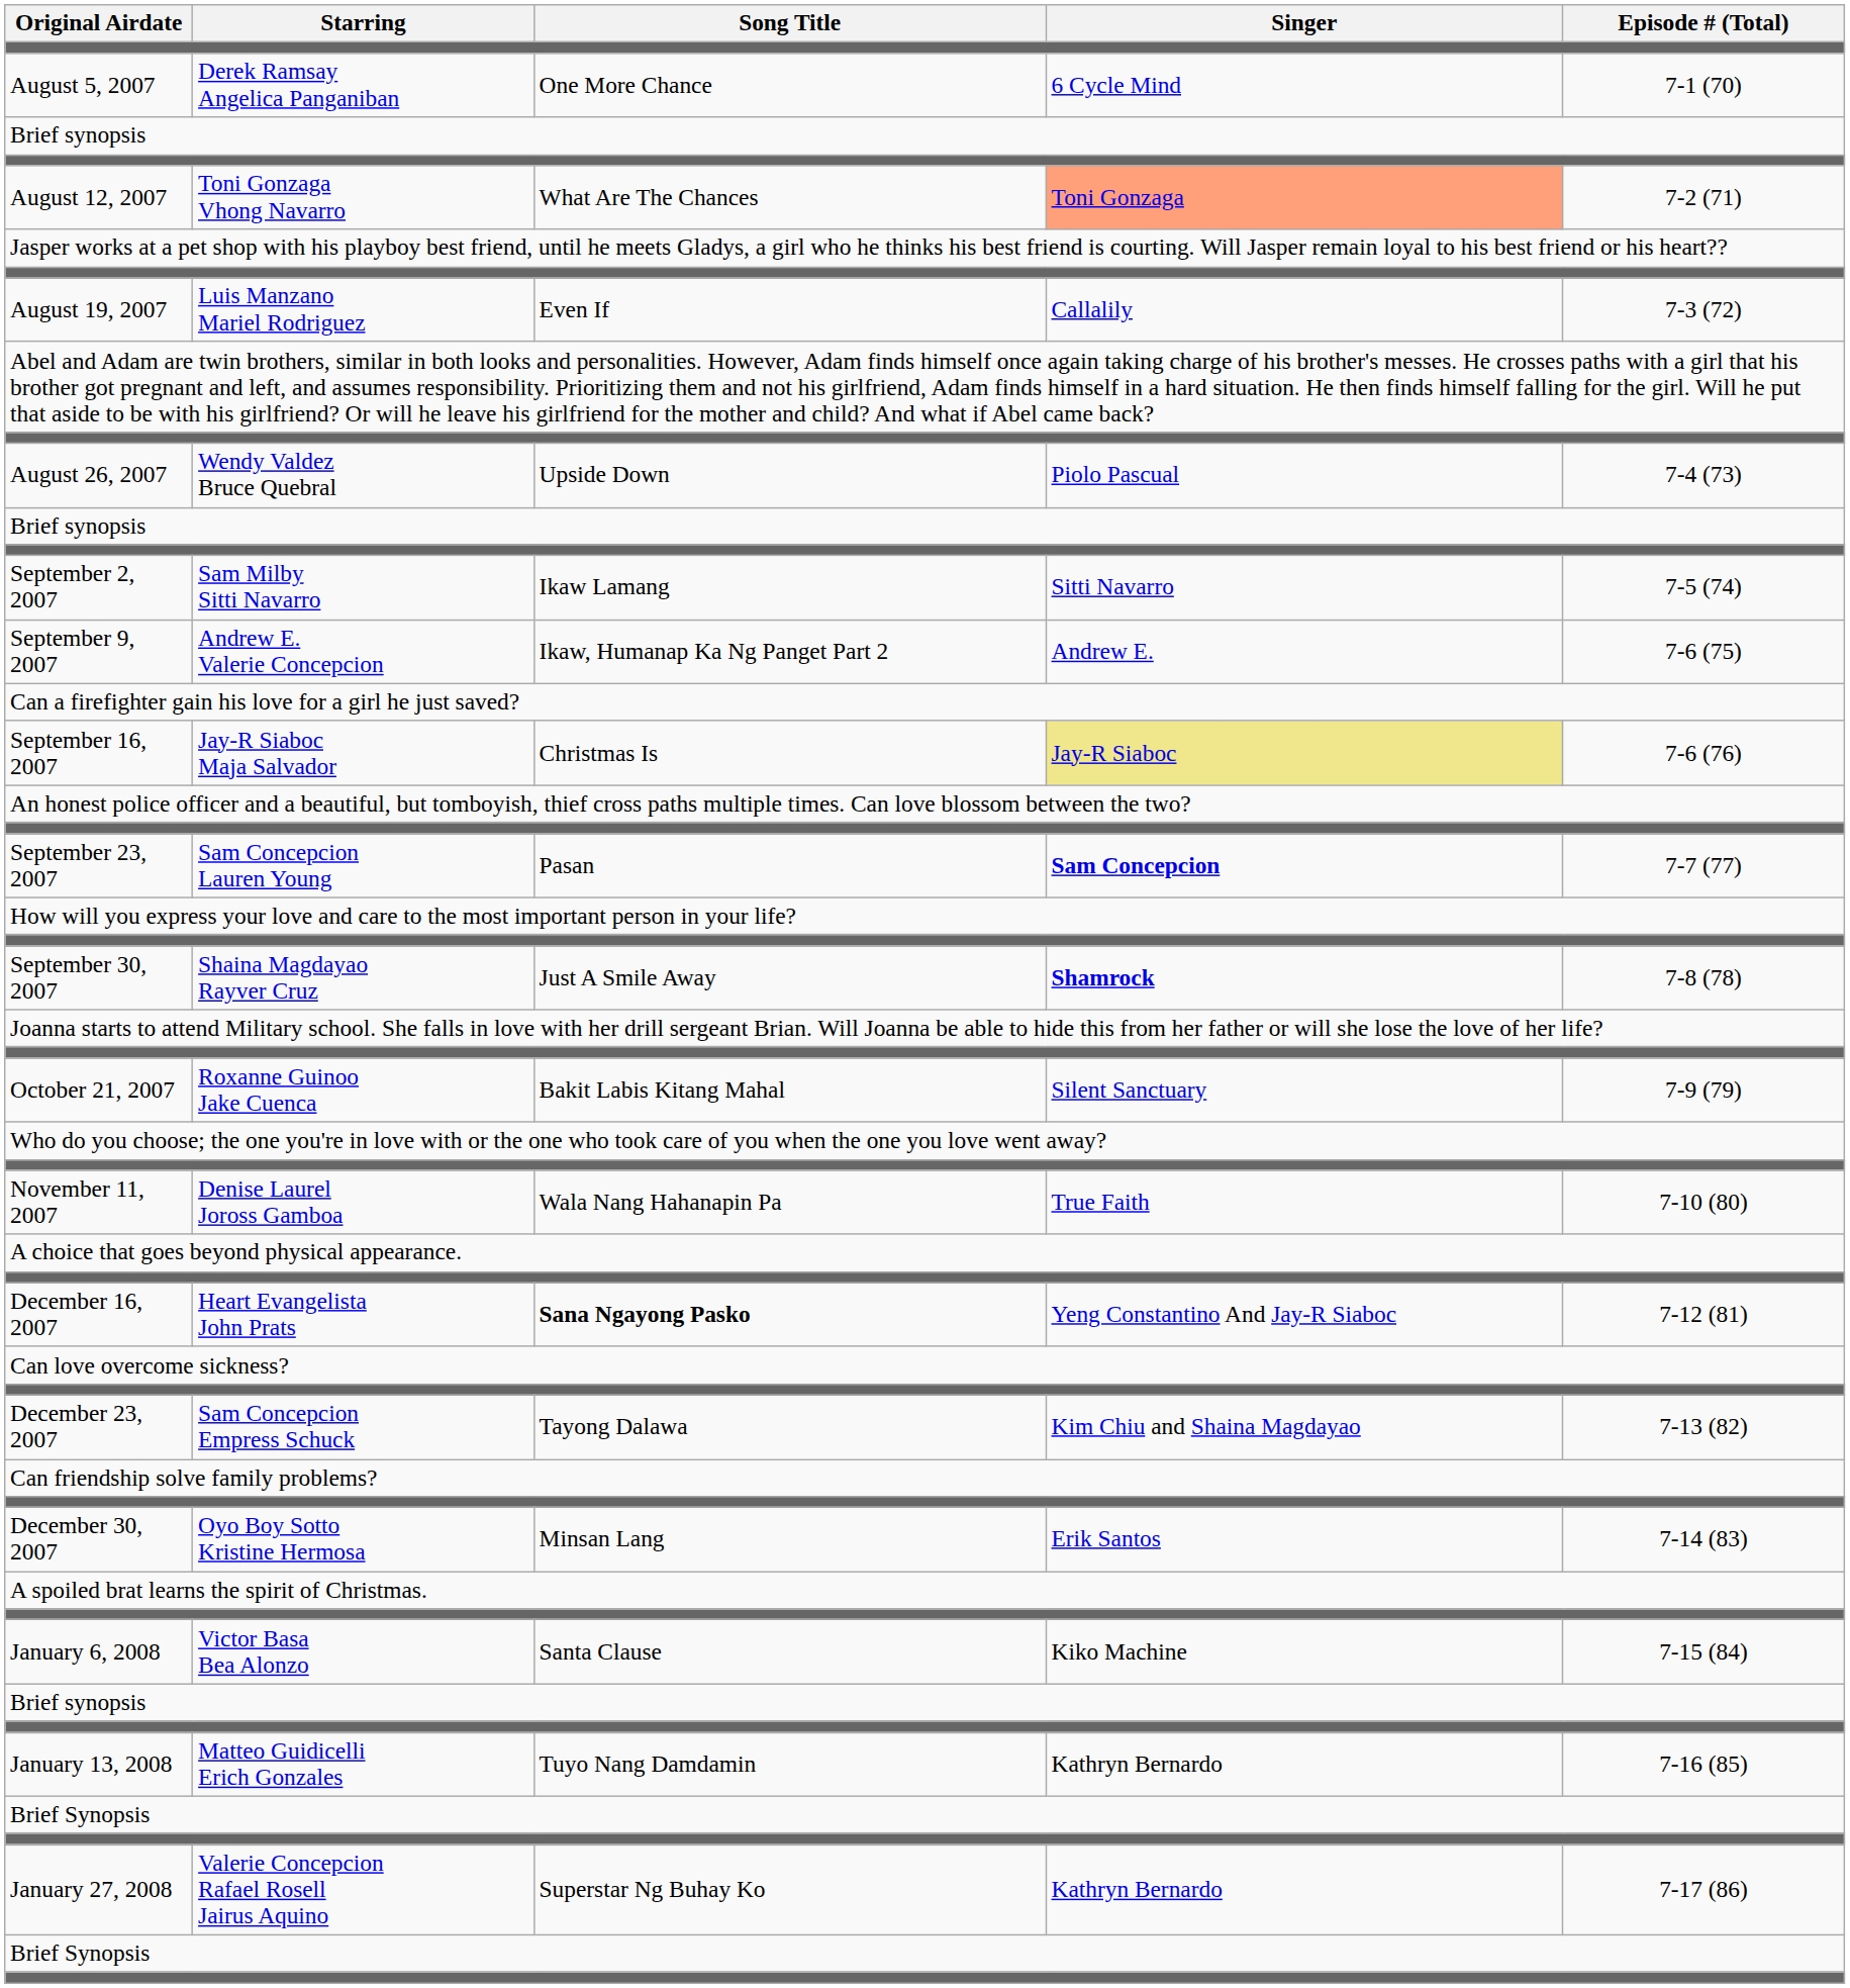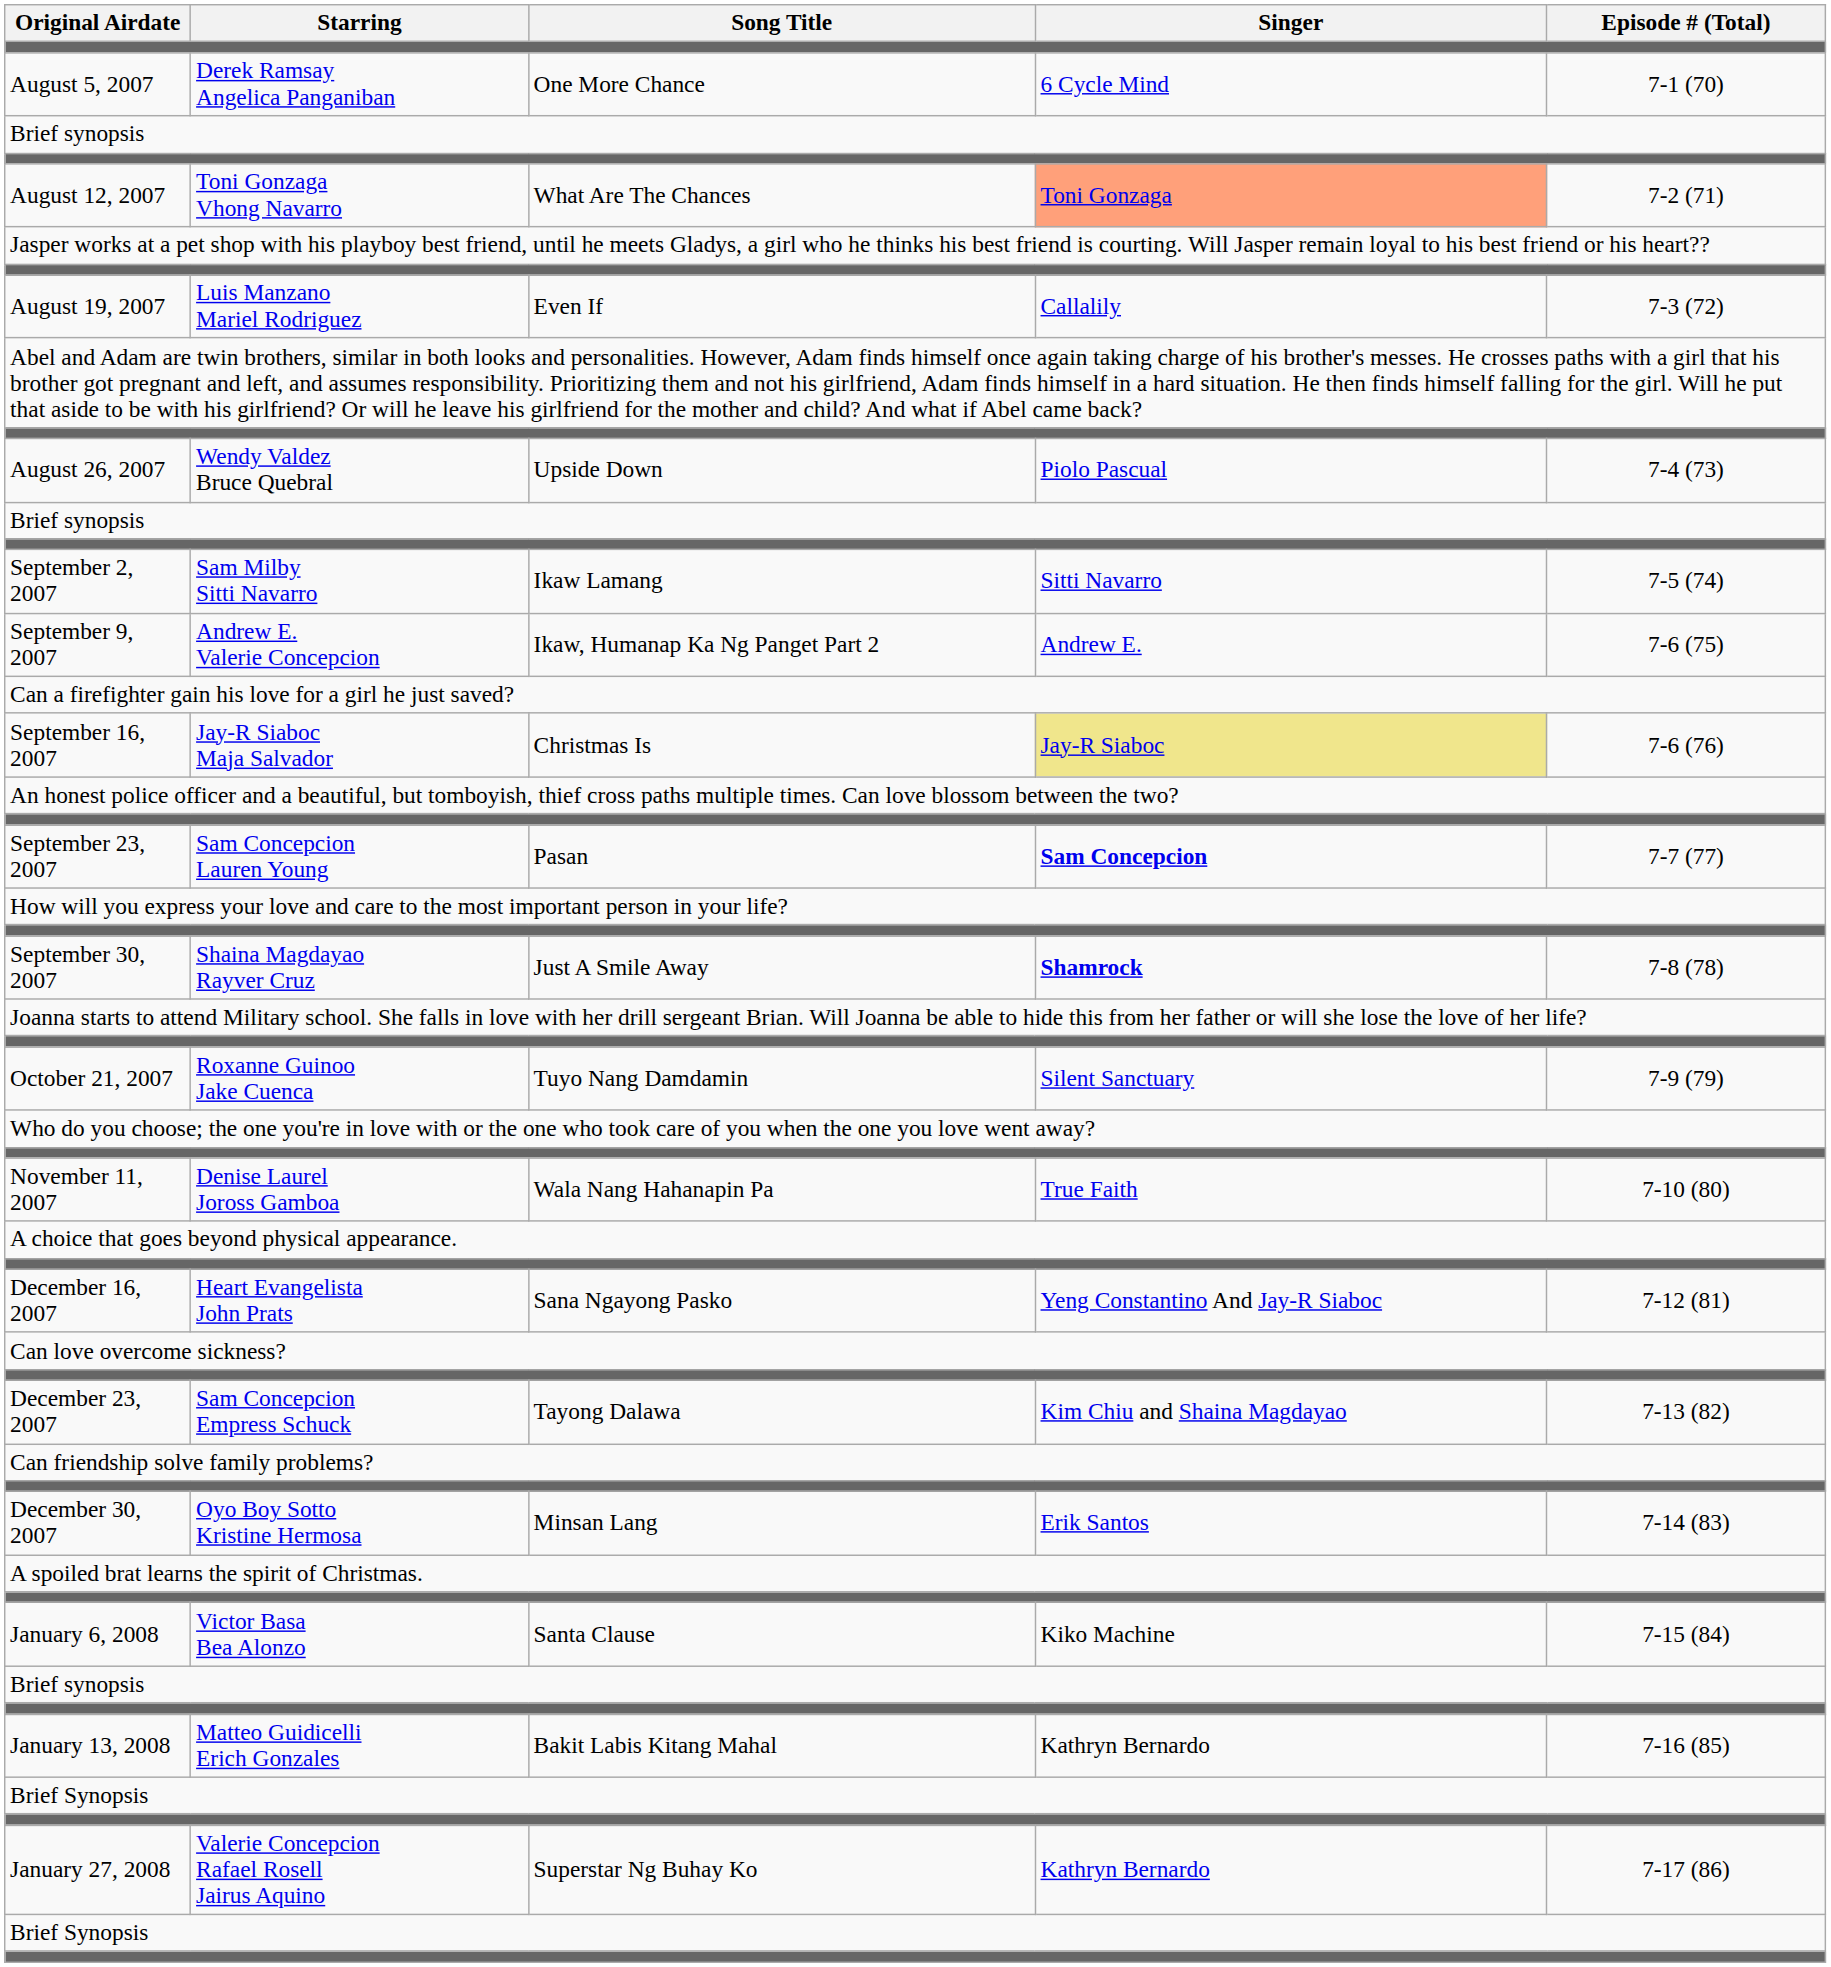 <table class="wikitable">
 <tr>
 <th width=120px>Original Airdate</th>
 <th>Starring</th>
 <th>Song Title</th>
 <th>Singer</th>
 <th>Episode # (Total)</th>
 </tr>
 <tr bgcolor="#666">
 <td colspan="6"></td>
 </tr>
 <tr>
 <td>August 5, 2007</td>
 <td><a href='#'>Derek Ramsay</a><br><a href='#'>Angelica Panganiban</a></td>
 <td>One More Chance</td>
 <td><a href='#'>6 Cycle Mind</a></td>
 <td align="center">7-1 (70)</td>
 </tr>
 <tr>
 <td colspan="5">Brief synopsis</td>
 </tr>
 <tr bgcolor="#666">
 <td colspan="6"></td>
 </tr>
 <tr>
 <td>August 12, 2007</td>
 <td><a href='#'>Toni Gonzaga</a> <br><a href='#'>Vhong Navarro</a></td>
 <td>What Are The Chances</td>
 <td style="background: lightsalmon;"><a href='#'>Toni Gonzaga</a></td>
 <td align="center">7-2 (71)</td>
 </tr>
 <tr>
 <td colspan="5">Jasper works at a pet shop with his playboy best friend, until he meets Gladys, a girl who he thinks his best friend is courting.  Will Jasper remain loyal to his best friend or his heart??</td>
 </tr>
 <tr bgcolor="#666">
 <td colspan="6"></td>
 </tr>
 <tr>
 <td>August 19, 2007</td>
 <td><a href='#'>Luis Manzano</a><br><a href='#'>Mariel Rodriguez</a></td>
 <td>Even If</td>
 <td><a href='#'>Callalily</a></td>
 <td align="center">7-3 (72)</td>
 </tr>
 <tr>
 <td colspan="5">Abel and Adam are twin brothers, similar in both looks and personalities. However, Adam finds himself once again taking charge of his brother's messes. He crosses paths with a girl that his brother got pregnant and left, and assumes responsibility. Prioritizing them and not his girlfriend, Adam finds himself in a hard situation. He then finds himself falling for the girl. Will he put that aside to be with his girlfriend? Or will he leave his girlfriend for the mother and child? And what if Abel came back?</td>
 </tr>
 <tr bgcolor="#666">
 <td colspan="6"></td>
 </tr>
 <tr>
 <td>August 26, 2007</td>
 <td><a href='#'>Wendy Valdez</a><br>Bruce Quebral</td>
 <td>Upside Down</td>
 <td><a href='#'>Piolo Pascual</a></td>
 <td align="center">7-4 (73)</td>
 </tr>
 <tr>
 <td colspan="5">Brief synopsis</td>
 </tr>
 <tr bgcolor="#666">
 <td colspan="6"></td>
 </tr>
 <tr>
 <td>September 2, 2007</td>
 <td><a href='#'>Sam Milby</a><br><a href='#'>Sitti Navarro</a></td>
 <td>Ikaw Lamang<br></td>
 <td><a href='#'>Sitti Navarro</a></td>
 <td align="center">7-5 (74)</td>
 </tr>
 <tr>
 <td>September 9, 2007</td>
 <td><a href='#'>Andrew E.</a><br><a href='#'>Valerie Concepcion</a></td>
 <td>Ikaw, Humanap Ka Ng Panget Part 2<br></td>
 <td><a href='#'>Andrew E.</a></td>
 <td align="center">7-6 (75)</td>
 </tr>
 <tr>
 <td colspan="6">Can a firefighter gain his love for a girl he just saved?</td>
 </tr>
 <tr>
 <td>September 16, 2007</td>
 <td><a href='#'>Jay-R Siaboc</a><br><a href='#'>Maja Salvador</a></td>
 <td>Christmas Is</td>
 <td style="background: khaki;"><a href='#'>Jay-R Siaboc</a></td>
 <td align="center">7-6 (76)</td>
 </tr>
 <tr>
 <td colspan="5">An honest police officer and a beautiful, but tomboyish, thief cross paths multiple times. Can love blossom between the two?</td>
 </tr>
 <tr bgcolor="#666">
 <td colspan="6"></td>
 </tr>
 <tr>
 <td>September 23, 2007</td>
 <td><a href='#'>Sam Concepcion</a><br><a href='#'>Lauren Young</a></td>
 <td>Pasan</td>
 <td><strong><a href='#'>Sam Concepcion</a></strong></td>
 <td align="center">7-7 (77)</td>
 </tr>
 <tr>
 <td colspan="5">How will you express your love and care to the most important person in your life?</td>
 </tr>
 <tr bgcolor="#666">
 <td colspan="6"></td>
 </tr>
 <tr>
 <td>September 30, 2007</td>
 <td><a href='#'>Shaina Magdayao</a><br><a href='#'>Rayver Cruz</a></td>
 <td>Just A Smile Away</td>
 <td><strong><a href='#'>Shamrock</a></strong></td>
 <td align="center">7-8 (78)</td>
 </tr>
 <tr>
 <td colspan="5">Joanna starts to attend Military school. She falls in love with her drill sergeant Brian. Will Joanna be able to hide this from her father or will she lose the love of her life?</td>
 </tr>
 <tr bgcolor="#666">
 <td colspan="6"></td>
 </tr>
 <tr>
 <td>October 21, 2007</td>
 <td><a href='#'>Roxanne Guinoo</a><br><a href='#'>Jake Cuenca</a></td>
-<td>Bakit Labis Kitang Mahal</td>
+<td>Tuyo Nang Damdamin</td>
 <td><a href='#'>Silent Sanctuary</a></td>
 <td align="center">7-9 (79)</td>
 </tr>
 <tr>
 <td colspan="5">Who do you choose; the one you're in love with or the one who took care of you when the one you love went away?</td>
 </tr>
 <tr bgcolor="#666">
 <td colspan="6"></td>
 </tr>
 <tr>
 <td>November 11, 2007</td>
 <td><a href='#'>Denise Laurel</a><br><a href='#'>Joross Gamboa</a></td>
 <td>Wala Nang Hahanapin Pa</td>
 <td><a href='#'>True Faith</a></td>
 <td align="center">7-10 (80)</td>
 </tr>
 <tr>
 <td colspan="5">A choice that goes beyond physical appearance.</td>
 </tr>
 <tr bgcolor="#666">
 <td colspan="6"></td>
 </tr>
 <tr>
 <td>December 16, 2007</td>
 <td><a href='#'>Heart Evangelista</a><br><a href='#'>John Prats</a></td>
-<td><strong>Sana Ngayong Pasko</strong></td>
+<td>Sana Ngayong Pasko</td>
 <td><a href='#'>Yeng Constantino</a> And <a href='#'>Jay-R Siaboc</a></td>
 <td align="center">7-12 (81)</td>
 </tr>
 <tr>
 <td colspan="5">Can love overcome sickness?</td>
 </tr>
 <tr bgcolor="#666">
 <td colspan="6"></td>
 </tr>
 <tr>
 <td>December 23, 2007</td>
 <td><a href='#'>Sam Concepcion</a><br><a href='#'>Empress Schuck</a></td>
 <td>Tayong Dalawa</td>
 <td><a href='#'>Kim Chiu</a> and <a href='#'>Shaina Magdayao</a></td>
 <td align="center">7-13 (82)</td>
 </tr>
 <tr>
 <td colspan="5">Can friendship solve family problems?</td>
 </tr>
 <tr bgcolor="#666">
 <td colspan="6"></td>
 </tr>
 <tr>
 <td>December 30, 2007</td>
 <td><a href='#'>Oyo Boy Sotto</a><br><a href='#'>Kristine Hermosa</a></td>
 <td>Minsan Lang<br></td>
 <td><a href='#'>Erik Santos</a></td>
 <td align="center">7-14 (83)</td>
 </tr>
 <tr>
 <td colspan="5">A spoiled brat learns the spirit of Christmas.</td>
 </tr>
 <tr bgcolor="#666">
 <td colspan="6"></td>
 </tr>
 <tr>
 <td>January 6, 2008</td>
 <td><a href='#'>Victor Basa</a><br><a href='#'>Bea Alonzo</a></td>
 <td>Santa Clause</td>
 <td>Kiko Machine</td>
 <td align="center">7-15 (84)</td>
 </tr>
 <tr>
 <td colspan="5">Brief synopsis</td>
 </tr>
 <tr bgcolor="#666">
 <td colspan="6"></td>
 </tr>
 <tr>
 </tr>
 <tr>
 <td>January 13, 2008</td>
 <td><a href='#'>Matteo Guidicelli</a><br><a href='#'>Erich Gonzales</a></td>
-<td>Tuyo Nang Damdamin</td>
+<td>Bakit Labis Kitang Mahal</td>
 <td>Kathryn Bernardo</td>
 <td align="center">7-16 (85)</td>
 </tr>
 <tr>
 <td colspan="5">Brief Synopsis</td>
 </tr>
 <tr bgcolor="#666">
 <td colspan="6"></td>
 </tr>
 <tr>
 </tr>
 <tr>
 <td>January 27, 2008</td>
 <td><a href='#'>Valerie Concepcion</a><br><a href='#'>Rafael Rosell</a><br><a href='#'>Jairus Aquino</a></td>
 <td>Superstar Ng Buhay Ko</td>
 <td><a href='#'>Kathryn Bernardo</a></td>
 <td align="center">7-17 (86)</td>
 </tr>
 <tr>
 <td colspan="5">Brief Synopsis</td>
 </tr>
 <tr bgcolor="#666">
 <td colspan="6"></td>
 </tr>
 <tr>
 </tr>
 </table>
